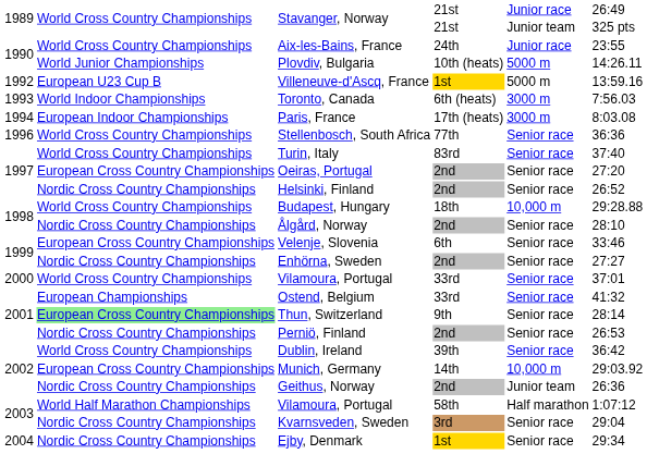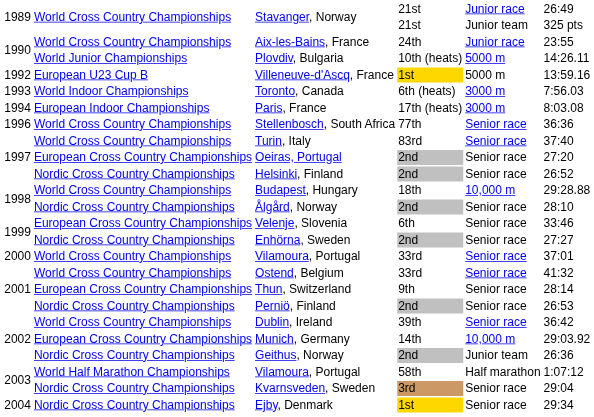 <table>
 <tr>
 <td rowspan=2>1989</td>
 <td rowspan=2><a href='#'>World Cross Country Championships</a></td>
 <td rowspan=2><a href='#'>Stavanger</a>, Norway</td>
 <td>21st</td>
 <td><a href='#'>Junior race</a></td>
 <td>26:49</td>
 </tr>
 <tr>
 <td>21st</td>
 <td>Junior team</td>
 <td>325 pts</td>
 </tr>
 <tr>
 <td rowspan=2>1990</td>
 <td><a href='#'>World Cross Country Championships</a></td>
 <td><a href='#'>Aix-les-Bains</a>, France</td>
 <td>24th</td>
 <td><a href='#'>Junior race</a></td>
 <td>23:55</td>
 </tr>
 <tr>
 <td><a href='#'>World Junior Championships</a></td>
 <td><a href='#'>Plovdiv</a>, Bulgaria</td>
 <td>10th (heats)</td>
 <td><a href='#'>5000 m</a></td>
 <td>14:26.11</td>
 </tr>
 <tr>
 <td>1992</td>
 <td><a href='#'>European U23 Cup B</a></td>
 <td><a href='#'>Villeneuve-d'Ascq</a>, France</td>
 <td bgcolor=gold>1st</td>
 <td>5000 m</td>
 <td>13:59.16</td>
 </tr>
 <tr>
 <td>1993</td>
 <td><a href='#'>World Indoor Championships</a></td>
 <td><a href='#'>Toronto</a>, Canada</td>
 <td>6th (heats)</td>
 <td><a href='#'>3000 m</a></td>
 <td>7:56.03</td>
 </tr>
 <tr>
 <td>1994</td>
 <td><a href='#'>European Indoor Championships</a></td>
 <td><a href='#'>Paris</a>, France</td>
 <td>17th (heats)</td>
 <td><a href='#'>3000 m</a></td>
 <td>8:03.08</td>
 </tr>
 <tr>
 <td>1996</td>
 <td><a href='#'>World Cross Country Championships</a></td>
 <td><a href='#'>Stellenbosch</a>, South Africa</td>
 <td>77th</td>
 <td><a href='#'>Senior race</a></td>
 <td>36:36</td>
 </tr>
 <tr>
 <td rowspan=3>1997</td>
 <td><a href='#'>World Cross Country Championships</a></td>
 <td><a href='#'>Turin</a>, Italy</td>
 <td>83rd</td>
 <td><a href='#'>Senior race</a></td>
 <td>37:40</td>
 </tr>
 <tr>
 <td><a href='#'>European Cross Country Championships</a></td>
 <td><a href='#'>Oeiras, Portugal</a></td>
 <td bgcolor=silver>2nd</td>
 <td>Senior race</td>
 <td>27:20</td>
 </tr>
 <tr>
 <td><a href='#'>Nordic Cross Country Championships</a></td>
 <td><a href='#'>Helsinki</a>, Finland</td>
 <td bgcolor=silver>2nd</td>
 <td>Senior race</td>
 <td>26:52</td>
 </tr>
 <tr>
 <td rowspan=2>1998</td>
 <td><a href='#'>World Cross Country Championships</a></td>
 <td><a href='#'>Budapest</a>, Hungary</td>
 <td>18th</td>
 <td><a href='#'>10,000 m</a></td>
 <td>29:28.88</td>
 </tr>
 <tr>
 <td><a href='#'>Nordic Cross Country Championships</a></td>
 <td><a href='#'>Ålgård</a>, Norway</td>
 <td bgcolor=silver>2nd</td>
 <td>Senior race</td>
 <td>28:10</td>
 </tr>
 <tr>
 <td rowspan=2>1999</td>
 <td><a href='#'>European Cross Country Championships</a></td>
 <td><a href='#'>Velenje</a>, Slovenia</td>
 <td>6th</td>
 <td>Senior race</td>
 <td>33:46</td>
 </tr>
 <tr>
 <td><a href='#'>Nordic Cross Country Championships</a></td>
 <td><a href='#'>Enhörna</a>, Sweden</td>
 <td bgcolor=silver>2nd</td>
 <td>Senior race</td>
 <td>27:27</td>
 </tr>
 <tr>
 <td>2000</td>
 <td><a href='#'>World Cross Country Championships</a></td>
 <td><a href='#'>Vilamoura</a>, Portugal</td>
 <td>33rd</td>
 <td><a href='#'>Senior race</a></td>
 <td>37:01</td>
 </tr>
 <tr>
 <td rowspan=3>2001</td>
-<td><a href='#'>European Championships</a></td>
+<td><a href='#'>World Cross Country Championships</a></td>
 <td><a href='#'>Ostend</a>, Belgium</td>
 <td>33rd</td>
 <td><a href='#'>Senior race</a></td>
 <td>41:32</td>
 </tr>
 <tr>
-<td style="background: lightgreen;"><a href='#'>European Cross Country Championships</a></td>
+<td><a href='#'>European Cross Country Championships</a></td>
 <td><a href='#'>Thun</a>, Switzerland</td>
 <td>9th</td>
 <td>Senior race</td>
 <td>28:14</td>
 </tr>
 <tr>
 <td><a href='#'>Nordic Cross Country Championships</a></td>
 <td><a href='#'>Perniö</a>, Finland</td>
 <td bgcolor=silver>2nd</td>
 <td>Senior race</td>
 <td>26:53</td>
 </tr>
 <tr>
 <td rowspan=3>2002</td>
 <td><a href='#'>World Cross Country Championships</a></td>
 <td><a href='#'>Dublin</a>, Ireland</td>
 <td>39th</td>
 <td><a href='#'>Senior race</a></td>
 <td>36:42</td>
 </tr>
 <tr>
 <td><a href='#'>European Cross Country Championships</a></td>
 <td><a href='#'>Munich</a>, Germany</td>
 <td>14th</td>
 <td><a href='#'>10,000 m</a></td>
 <td>29:03.92</td>
 </tr>
 <tr>
 <td><a href='#'>Nordic Cross Country Championships</a></td>
 <td><a href='#'>Geithus</a>, Norway</td>
 <td bgcolor=silver>2nd</td>
 <td>Junior team</td>
 <td>26:36</td>
 </tr>
 <tr>
 <td rowspan=2>2003</td>
 <td><a href='#'>World Half Marathon Championships</a></td>
 <td><a href='#'>Vilamoura</a>, Portugal</td>
 <td>58th</td>
 <td>Half marathon</td>
 <td>1:07:12</td>
 </tr>
 <tr>
 <td><a href='#'>Nordic Cross Country Championships</a></td>
 <td><a href='#'>Kvarnsveden</a>, Sweden</td>
 <td bgcolor=cc9966>3rd</td>
 <td>Senior race</td>
 <td>29:04</td>
 </tr>
 <tr>
 <td>2004</td>
 <td><a href='#'>Nordic Cross Country Championships</a></td>
 <td><a href='#'>Ejby</a>, Denmark</td>
 <td bgcolor=gold>1st</td>
 <td>Senior race</td>
 <td>29:34</td>
 </tr>
 </table>
